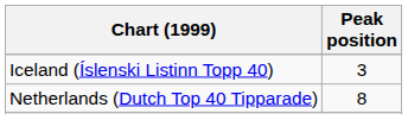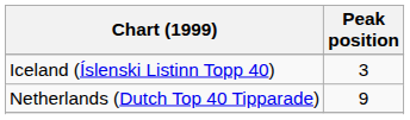 <table class="wikitable sortable">
 <tr>
 <th>Chart (1999)</th>
 <th>Peak<br>position</th>
 </tr>
 <tr>
 </tr>
 <tr>
 </tr>
 <tr>
 </tr>
 <tr>
 </tr>
 <tr>
 </tr>
 <tr>
 </tr>
 <tr>
 <td>Iceland (<a href='#'>Íslenski Listinn Topp 40</a>)</td>
 <td align="center">3</td>
 </tr>
 <tr>
 <td>Netherlands (<a href='#'>Dutch Top 40 Tipparade</a>)</td>
-<td align="center">8</td>
+<td align="center">9</td>
 </tr>
 <tr>
 </tr>
 <tr>
 </tr>
 <tr>
 </tr>
 <tr>
 </tr>
 <tr>
 </tr>
 <tr>
 </tr>
 <tr>
 </tr>
 <tr>
 </tr>
 <tr>
 </tr>
 <tr>
 </tr>
 </table>
